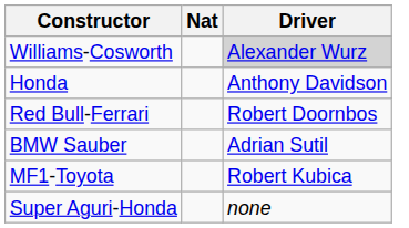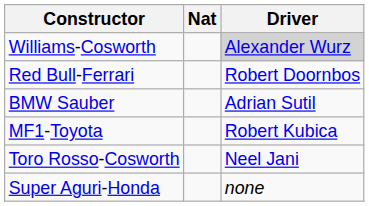 <table class="wikitable" style="font-size: 95%">
 <tr>
 <th>Constructor</th>
 <th>Nat</th>
 <th>Driver</th>
 </tr>
 <tr>
 <td><a href='#'>Williams</a>-<a href='#'>Cosworth</a></td>
 <td></td>
 <td style="background: lightgrey;"><a href='#'>Alexander Wurz</a></td>
-</tr>
-<tr>
-<td><a href='#'>Honda</a></td>
-<td></td>
-<td><a href='#'>Anthony Davidson</a></td>
 </tr>
 <tr>
 <td><a href='#'>Red Bull</a>-<a href='#'>Ferrari</a></td>
 <td></td>
 <td><a href='#'>Robert Doornbos</a></td>
 </tr>
 <tr>
 <td><a href='#'>BMW Sauber</a></td>
 <td></td>
 <td><a href='#'>Adrian Sutil</a></td>
 </tr>
 <tr>
 <td><a href='#'>MF1</a>-<a href='#'>Toyota</a></td>
 <td></td>
 <td><a href='#'>Robert Kubica</a></td>
 </tr>
 <tr>
+<td><a href='#'>Toro Rosso</a>-<a href='#'>Cosworth</a></td>
+<td></td>
+<td><a href='#'>Neel Jani</a></td>
+</tr>
+<tr>
 <td><a href='#'>Super Aguri</a>-<a href='#'>Honda</a></td>
 <td></td>
 <td><em>none</em></td>
 </tr>
 </table>
